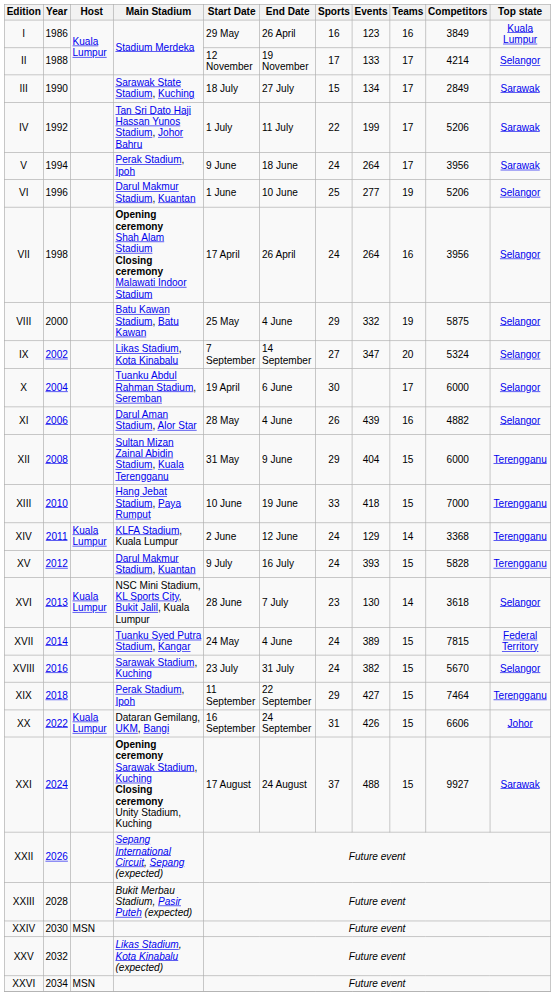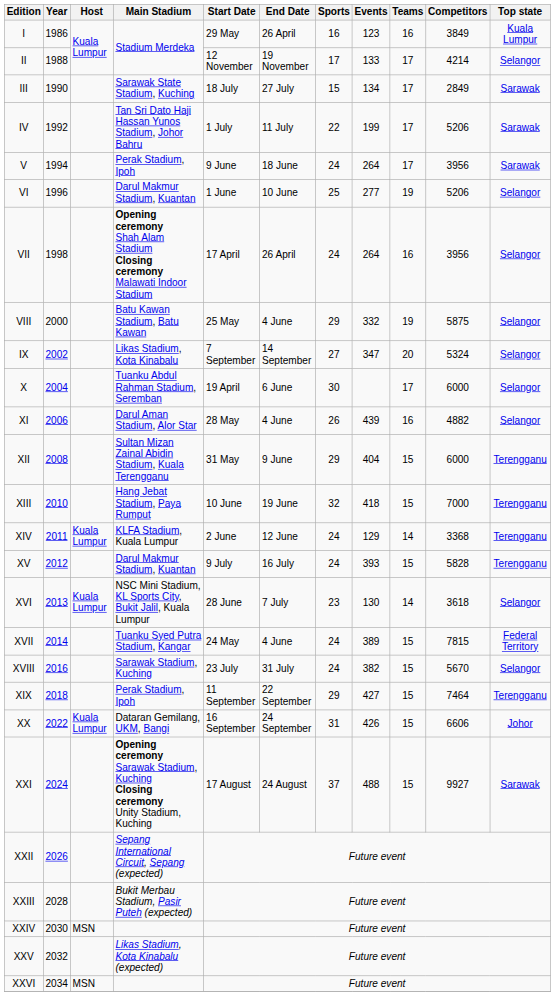 <table class="wikitable sortable" style="font-size:100%; text-align:center;">
 <tr>
 <th>Edition</th>
 <th>Year</th>
 <th>Host</th>
 <th>Main Stadium</th>
 <th>Start Date</th>
 <th>End Date</th>
 <th>Sports</th>
 <th>Events</th>
 <th>Teams</th>
 <th>Competitors</th>
 <th>Top state</th>
 </tr>
 <tr>
 <td>I</td>
 <td>1986</td>
 <td rowspan="2" align=left><a href='#'>Kuala Lumpur</a></td>
 <td rowspan="2" align=left><a href='#'>Stadium Merdeka</a></td>
 <td align=left>29 May</td>
 <td align=left>26 April</td>
 <td>16</td>
 <td>123</td>
 <td>16</td>
 <td>3849</td>
 <td> <a href='#'>Kuala Lumpur</a></td>
 </tr>
 <tr>
 <td>II</td>
 <td>1988</td>
 <td align=left>12 November</td>
 <td align=left>19 November</td>
 <td>17</td>
 <td>133</td>
 <td>17</td>
 <td>4214</td>
 <td><a href='#'>Selangor</a></td>
 </tr>
 <tr>
 <td>III</td>
 <td>1990</td>
 <td align=left></td>
 <td align=left><a href='#'>Sarawak State Stadium</a>, <a href='#'>Kuching</a></td>
 <td align=left>18 July</td>
 <td align=left>27 July</td>
 <td>15</td>
 <td>134</td>
 <td>17</td>
 <td>2849</td>
 <td> <a href='#'>Sarawak</a></td>
 </tr>
 <tr>
 <td>IV</td>
 <td>1992</td>
 <td align=left></td>
 <td align=left><a href='#'>Tan Sri Dato Haji Hassan Yunos Stadium</a>, <a href='#'>Johor Bahru</a></td>
 <td align=left>1 July</td>
 <td align=left>11 July</td>
 <td>22</td>
 <td>199</td>
 <td>17</td>
 <td>5206</td>
 <td> <a href='#'>Sarawak</a></td>
 </tr>
 <tr>
 <td>V</td>
 <td>1994</td>
 <td align=left></td>
 <td align=left><a href='#'>Perak Stadium</a>, <a href='#'>Ipoh</a></td>
 <td align=left>9 June</td>
 <td align=left>18 June</td>
 <td>24</td>
 <td>264</td>
 <td>17</td>
 <td>3956</td>
 <td> <a href='#'>Sarawak</a></td>
 </tr>
 <tr>
 <td>VI</td>
 <td>1996</td>
 <td align=left></td>
 <td align=left><a href='#'>Darul Makmur Stadium</a>, <a href='#'>Kuantan</a></td>
 <td align=left>1 June</td>
 <td align=left>10 June</td>
 <td>25</td>
 <td>277</td>
 <td>19</td>
 <td>5206</td>
 <td> <a href='#'>Selangor</a></td>
 </tr>
 <tr>
 <td>VII</td>
 <td>1998</td>
 <td align=left></td>
 <td align=left><strong>Opening ceremony</strong><br><a href='#'>Shah Alam Stadium</a><br><strong>Closing ceremony</strong><br><a href='#'>Malawati Indoor Stadium</a></td>
 <td align=left>17 April</td>
 <td align=left>26 April</td>
 <td>24</td>
 <td>264</td>
 <td>16</td>
 <td>3956</td>
 <td> <a href='#'>Selangor</a></td>
 </tr>
 <tr>
 <td>VIII</td>
 <td>2000</td>
 <td align=left></td>
 <td align=left><a href='#'>Batu Kawan Stadium</a>, <a href='#'>Batu Kawan</a></td>
 <td align=left>25 May</td>
 <td align=left>4 June</td>
 <td>29</td>
 <td>332</td>
 <td>19</td>
 <td>5875</td>
 <td> <a href='#'>Selangor</a></td>
 </tr>
 <tr>
 <td>IX</td>
 <td><a href='#'>2002</a></td>
 <td align=left></td>
 <td align=left><a href='#'>Likas Stadium</a>, <a href='#'>Kota Kinabalu</a></td>
 <td align=left>7 September</td>
 <td align=left>14 September</td>
 <td>27</td>
 <td>347</td>
 <td>20</td>
 <td>5324</td>
 <td> <a href='#'>Selangor</a></td>
 </tr>
 <tr>
 <td>X</td>
 <td><a href='#'>2004</a></td>
 <td align=left></td>
 <td align=left><a href='#'>Tuanku Abdul Rahman Stadium</a>, <a href='#'>Seremban</a></td>
 <td align=left>19 April</td>
 <td align=left>6 June</td>
 <td>30</td>
 <td></td>
 <td>17</td>
 <td>6000</td>
 <td> <a href='#'>Selangor</a></td>
 </tr>
 <tr>
 <td>XI</td>
 <td><a href='#'>2006</a></td>
 <td align=left></td>
 <td align=left><a href='#'>Darul Aman Stadium</a>, <a href='#'>Alor Star</a></td>
 <td align=left>28 May</td>
 <td align=left>4 June</td>
 <td>26</td>
 <td>439</td>
 <td>16</td>
 <td>4882</td>
 <td> <a href='#'>Selangor</a></td>
 </tr>
 <tr>
 <td>XII</td>
 <td><a href='#'>2008</a></td>
 <td align=left></td>
 <td align=left><a href='#'>Sultan Mizan Zainal Abidin Stadium</a>, <a href='#'>Kuala Terengganu</a></td>
 <td align=left>31 May</td>
 <td align=left>9 June</td>
 <td>29</td>
 <td>404</td>
 <td>15</td>
 <td>6000</td>
 <td> <a href='#'>Terengganu</a></td>
 </tr>
 <tr>
 <td>XIII</td>
 <td><a href='#'>2010</a></td>
 <td align=left></td>
 <td align=left><a href='#'>Hang Jebat Stadium</a>, <a href='#'>Paya Rumput</a></td>
 <td align=left>10 June</td>
 <td align=left>19 June</td>
-<td>33</td>
+<td>32</td>
 <td>418</td>
 <td>15</td>
 <td>7000</td>
 <td> <a href='#'>Terengganu</a></td>
 </tr>
 <tr>
 <td>XIV</td>
 <td><a href='#'>2011</a></td>
 <td align=left> <a href='#'>Kuala Lumpur</a></td>
 <td align=left><a href='#'>KLFA Stadium</a>, Kuala Lumpur</td>
 <td align=left>2 June</td>
 <td align=left>12 June</td>
 <td>24</td>
 <td>129</td>
 <td>14</td>
 <td>3368</td>
 <td> <a href='#'>Terengganu</a></td>
 </tr>
 <tr>
 <td>XV</td>
 <td><a href='#'>2012</a></td>
 <td align=left></td>
 <td align=left><a href='#'>Darul Makmur Stadium</a>, <a href='#'>Kuantan</a></td>
 <td align=left>9 July</td>
 <td align=left>16 July</td>
 <td>24</td>
 <td>393</td>
 <td>15</td>
 <td>5828</td>
 <td> <a href='#'>Terengganu</a></td>
 </tr>
 <tr>
 <td>XVI</td>
 <td><a href='#'>2013</a></td>
 <td align=left> <a href='#'>Kuala Lumpur</a></td>
 <td align=left>NSC Mini Stadium, <a href='#'>KL Sports City</a>, <a href='#'>Bukit Jalil</a>, Kuala Lumpur</td>
 <td align=left>28 June</td>
 <td align=left>7 July</td>
 <td>23</td>
 <td>130</td>
 <td>14</td>
 <td>3618</td>
 <td> <a href='#'>Selangor</a></td>
 </tr>
 <tr>
 <td>XVII</td>
 <td><a href='#'>2014</a></td>
 <td align=left></td>
 <td align=left><a href='#'>Tuanku Syed Putra Stadium</a>, <a href='#'>Kangar</a></td>
 <td align=left>24 May</td>
 <td align=left>4 June</td>
 <td>24</td>
 <td>389</td>
 <td>15</td>
 <td>7815</td>
 <td> <a href='#'>Federal Territory</a></td>
 </tr>
 <tr>
 <td>XVIII</td>
 <td><a href='#'>2016</a></td>
 <td align=left></td>
 <td align=left><a href='#'>Sarawak Stadium</a>, <a href='#'>Kuching</a></td>
 <td align=left>23 July</td>
 <td align=left>31 July</td>
 <td>24</td>
 <td>382</td>
 <td>15</td>
 <td>5670</td>
 <td> <a href='#'>Selangor</a></td>
 </tr>
 <tr>
 <td>XIX</td>
 <td><a href='#'>2018</a></td>
 <td align=left></td>
 <td align=left><a href='#'>Perak Stadium</a>, <a href='#'>Ipoh</a></td>
 <td align=left>11 September</td>
 <td align=left>22 September</td>
 <td>29</td>
 <td>427</td>
 <td>15</td>
 <td>7464</td>
 <td> <a href='#'>Terengganu</a></td>
 </tr>
 <tr>
 <td>XX</td>
 <td><a href='#'>2022</a></td>
 <td align=left> <a href='#'>Kuala Lumpur</a></td>
 <td align=left>Dataran Gemilang, <a href='#'>UKM</a>, <a href='#'>Bangi</a></td>
 <td align="left">16 September</td>
 <td align=left>24 September</td>
 <td>31</td>
 <td>426</td>
 <td>15</td>
 <td>6606</td>
 <td> <a href='#'>Johor</a></td>
 </tr>
 <tr>
 <td>XXI</td>
 <td><a href='#'>2024</a></td>
 <td align=left></td>
 <td align=left><strong>Opening ceremony</strong><br><a href='#'>Sarawak Stadium</a>, <a href='#'>Kuching</a><br><strong>Closing ceremony</strong><br>Unity Stadium, Kuching</td>
 <td align="left">17 August</td>
 <td align=left>24 August</td>
 <td>37</td>
 <td>488</td>
 <td>15</td>
 <td>9927</td>
 <td> <a href='#'>Sarawak</a></td>
 </tr>
 <tr>
 <td>XXII</td>
 <td><a href='#'>2026</a></td>
 <td align=left><em></em></td>
 <td align=left><em><a href='#'>Sepang International Circuit</a>, <a href='#'>Sepang</a> (expected)</em></td>
 <td colspan="7"><em>Future event</em></td>
 </tr>
 <tr>
 <td>XXIII</td>
 <td 2028 Sukma Games>2028</td>
 <td align=left><em></em></td>
 <td align=left><em>Bukit Merbau Stadium, <a href='#'>Pasir Puteh</a> (expected)</em></td>
 <td colspan=8><em>Future event</em></td>
 </tr>
 <tr>
 <td>XXIV</td>
 <td 2030 Sukma Games>2030</td>
 <td align=left>MSN</td>
 <td align=left></td>
 <td colspan="7"><em>Future event</em></td>
 </tr>
 <tr>
 <td>XXV</td>
 <td 2032 Sukma Games>2032</td>
 <td align=left><em></em></td>
 <td align=left><em><a href='#'>Likas Stadium</a>, <a href='#'>Kota Kinabalu</a> (expected)</em></td>
 <td colspan="7"><em>Future event</em></td>
 </tr>
 <tr>
 <td>XXVI</td>
 <td 2034 Sukma Games>2034</td>
 <td align=left>MSN</td>
 <td align=left></td>
 <td colspan="7"><em>Future event</em></td>
 </tr>
 <tr>
 </tr>
 </table>
